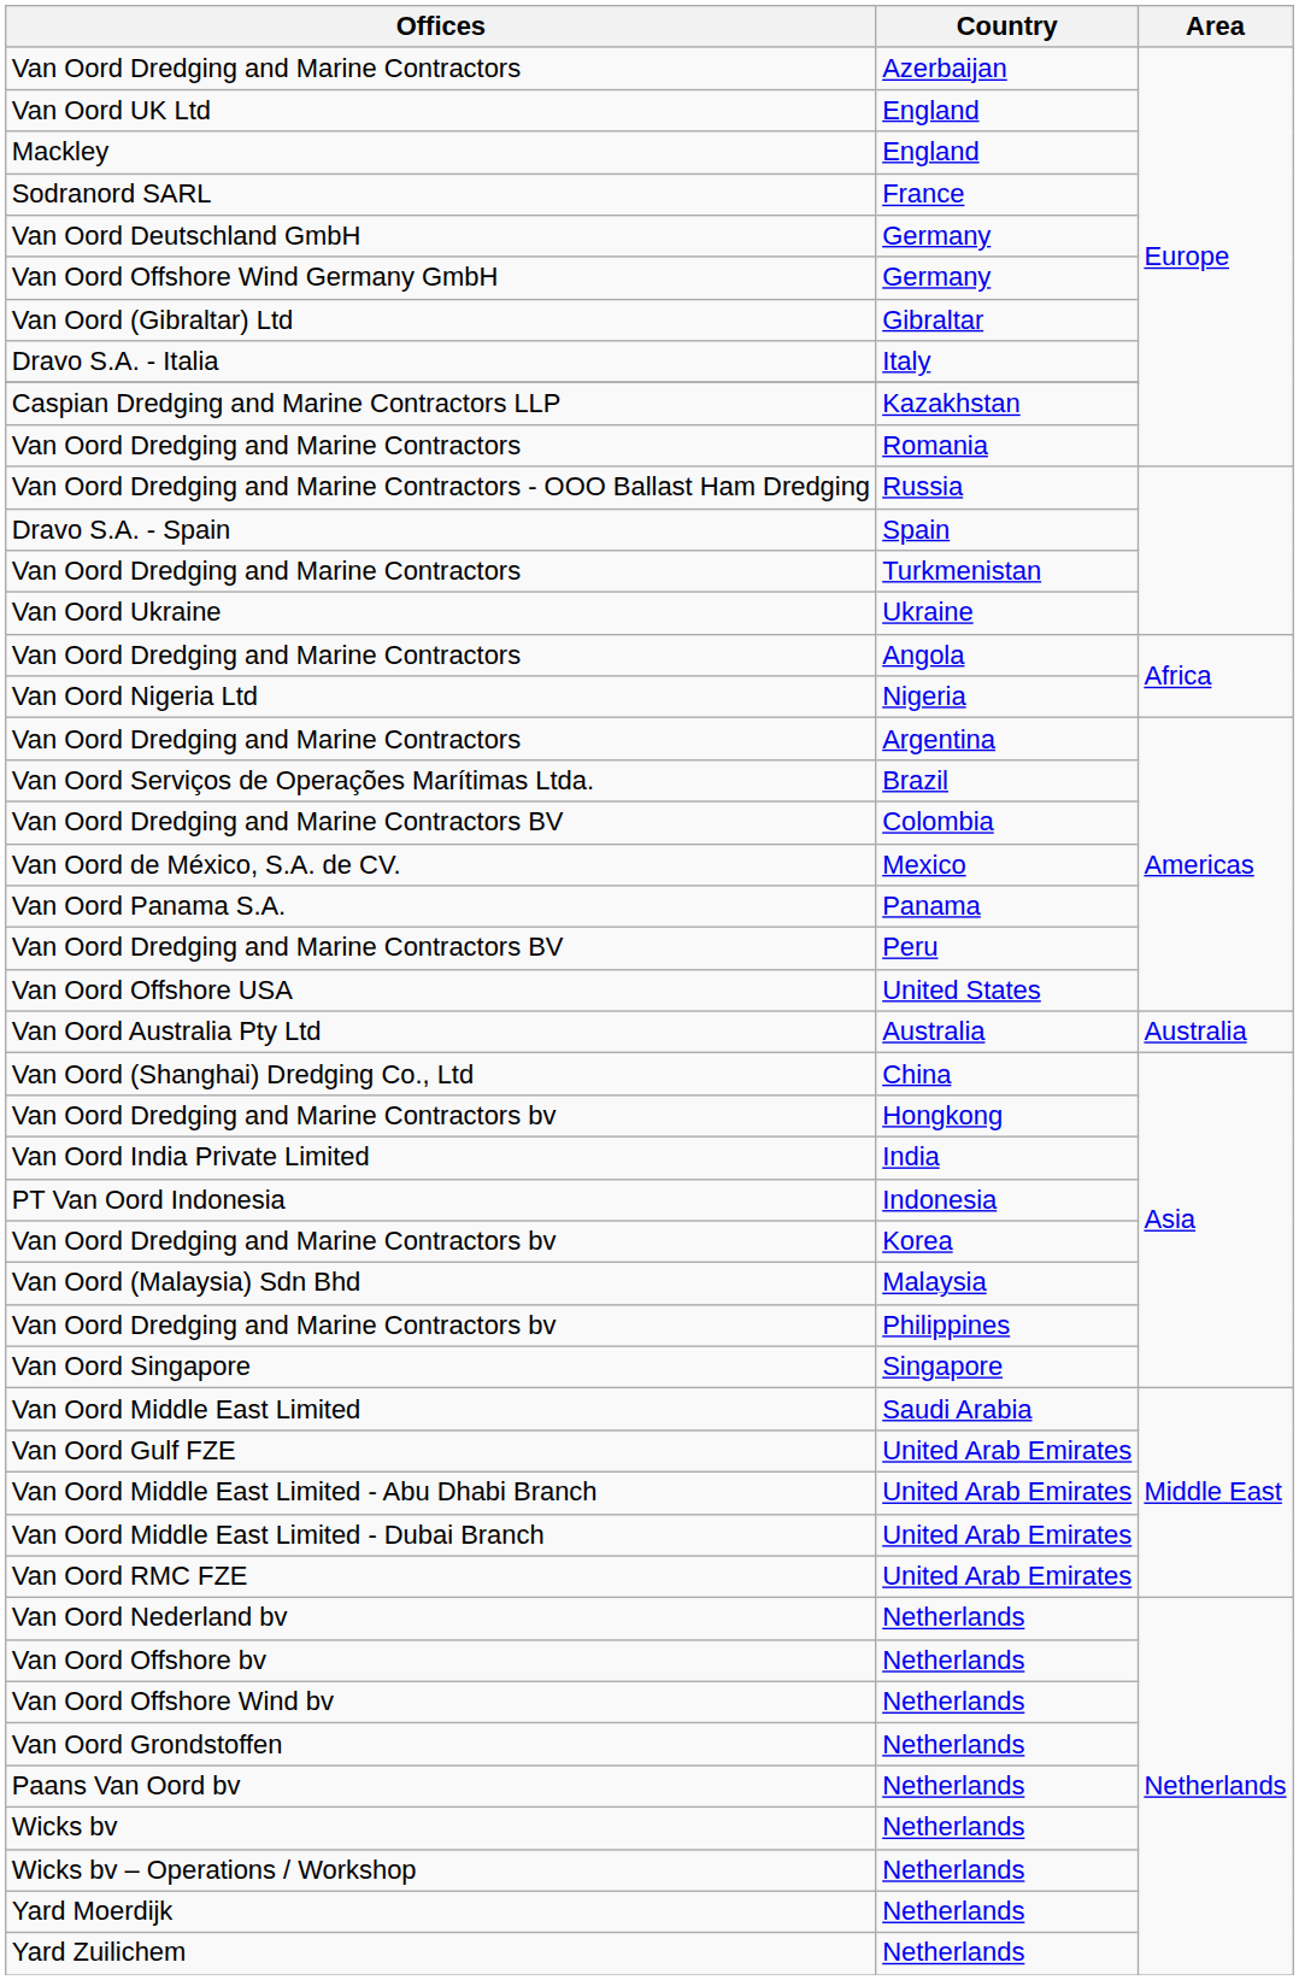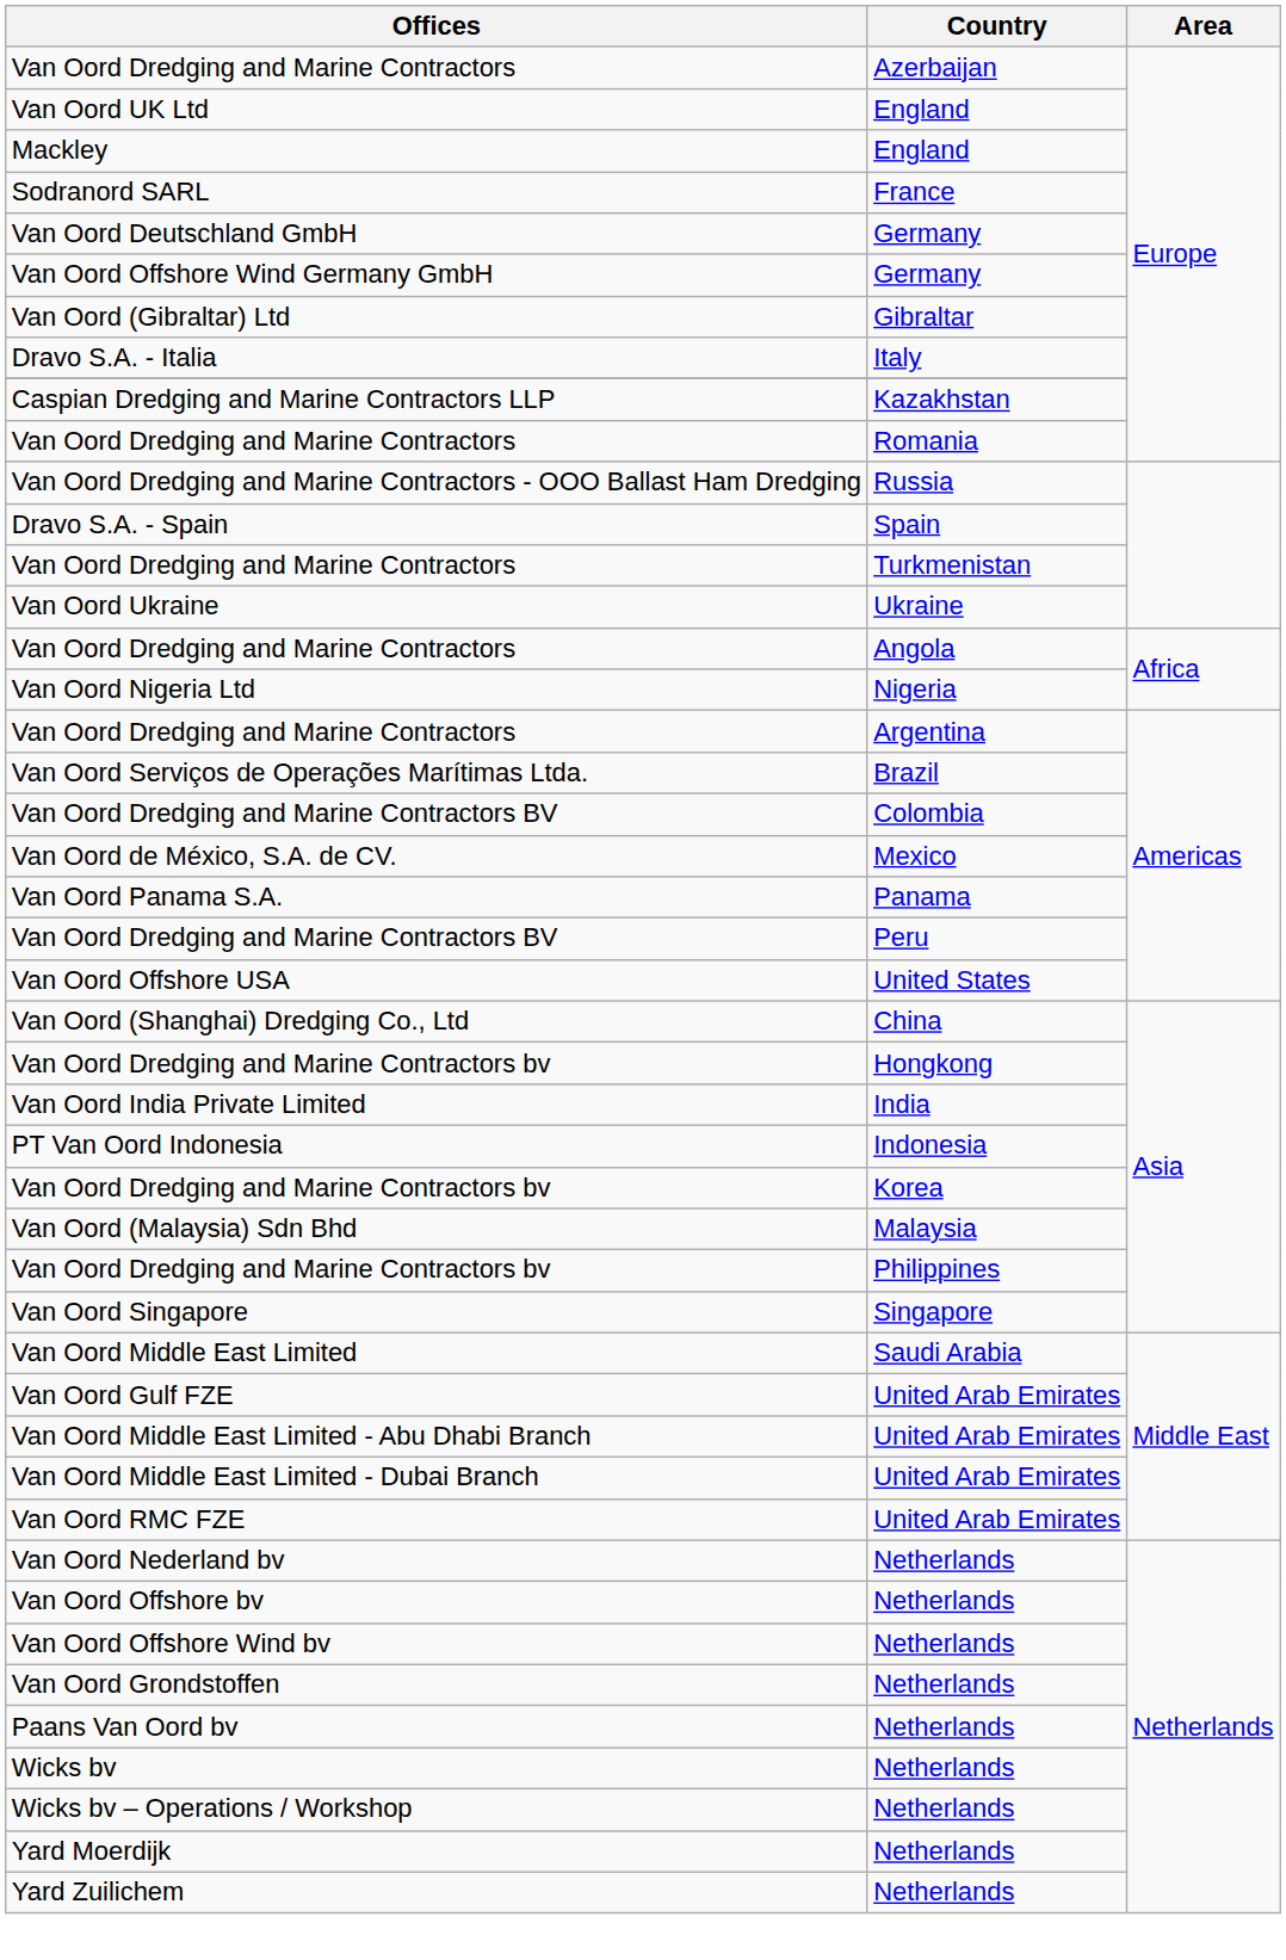 <table class="wikitable sortable">
 <tr>
 <th>Offices</th>
 <th>Country</th>
 <th>Area</th>
 </tr>
 <tr>
 <td>Van Oord Dredging and Marine Contractors</td>
 <td><a href='#'>Azerbaijan</a></td>
 <td rowspan="14"><a href='#'>Europe</a></td>
 </tr>
 <tr>
 <td>Van Oord UK Ltd</td>
 <td><a href='#'>England</a></td>
 </tr>
 <tr>
 <td>Mackley</td>
 <td><a href='#'>England</a></td>
 </tr>
 <tr>
 <td>Sodranord SARL</td>
 <td><a href='#'>France</a></td>
 </tr>
 <tr>
 <td>Van Oord Deutschland GmbH</td>
 <td><a href='#'>Germany</a></td>
 </tr>
 <tr>
 <td>Van Oord Offshore Wind Germany GmbH</td>
 <td><a href='#'>Germany</a></td>
 </tr>
 <tr>
 <td>Van Oord (Gibraltar) Ltd</td>
 <td><a href='#'>Gibraltar</a></td>
 </tr>
 <tr>
 <td>Dravo S.A. - Italia</td>
 <td><a href='#'>Italy</a></td>
 </tr>
 <tr>
 </tr>
 <tr Van Oord AS - Norway || >
 </tr>
 <tr>
 </tr>
 <tr Dravo S.A. - Portugal || >
 </tr>
 <tr>
 <td>Caspian Dredging and Marine Contractors LLP</td>
 <td><a href='#'>Kazakhstan</a></td>
 </tr>
 <tr>
 <td>Van Oord Dredging and Marine Contractors</td>
 <td><a href='#'>Romania</a></td>
 </tr>
 <tr>
 <td>Van Oord Dredging and Marine Contractors - OOO Ballast Ham Dredging</td>
 <td><a href='#'>Russia</a></td>
 </tr>
 <tr>
 <td>Dravo S.A. - Spain</td>
 <td><a href='#'>Spain</a></td>
 </tr>
 <tr>
 <td>Van Oord Dredging and Marine Contractors</td>
 <td><a href='#'>Turkmenistan</a></td>
 </tr>
 <tr>
 <td>Van Oord Ukraine</td>
 <td><a href='#'>Ukraine</a></td>
 </tr>
 <tr>
 <td>Van Oord Dredging and Marine Contractors</td>
 <td><a href='#'>Angola</a></td>
 <td rowspan="2"><a href='#'>Africa</a></td>
 </tr>
 <tr>
 <td>Van Oord Nigeria Ltd</td>
 <td><a href='#'>Nigeria</a></td>
 </tr>
 <tr>
 <td>Van Oord Dredging and Marine Contractors</td>
 <td><a href='#'>Argentina</a></td>
 <td rowspan="7"><a href='#'>Americas</a></td>
 </tr>
 <tr>
 <td>Van Oord Serviços de Operações Marítimas Ltda.</td>
 <td><a href='#'>Brazil</a></td>
 </tr>
 <tr>
 <td>Van Oord Dredging and Marine Contractors BV</td>
 <td><a href='#'>Colombia</a></td>
 </tr>
 <tr>
 <td>Van Oord de México, S.A. de CV.</td>
 <td><a href='#'>Mexico</a></td>
 </tr>
 <tr>
 <td>Van Oord Panama S.A.</td>
 <td><a href='#'>Panama</a></td>
 </tr>
 <tr>
 <td>Van Oord Dredging and Marine Contractors BV</td>
 <td><a href='#'>Peru</a></td>
 </tr>
 <tr>
 <td>Van Oord Offshore USA</td>
 <td><a href='#'>United States</a></td>
 </tr>
 <tr>
-<td>Van Oord Australia Pty Ltd</td>
-<td><a href='#'>Australia</a></td>
-<td><a href='#'>Australia</a></td>
-</tr>
-<tr>
 <td>Van Oord (Shanghai) Dredging Co., Ltd</td>
 <td><a href='#'>China</a></td>
 <td rowspan="8"><a href='#'>Asia</a></td>
 </tr>
 <tr>
 <td>Van Oord Dredging and Marine Contractors bv</td>
 <td><a href='#'>Hongkong</a></td>
 </tr>
 <tr>
 <td>Van Oord India Private Limited</td>
 <td><a href='#'>India</a></td>
 </tr>
 <tr>
 <td>PT Van Oord Indonesia</td>
 <td><a href='#'>Indonesia</a></td>
 </tr>
 <tr>
 <td>Van Oord Dredging and Marine Contractors bv</td>
 <td><a href='#'>Korea</a></td>
 </tr>
 <tr>
 <td>Van Oord (Malaysia) Sdn Bhd</td>
 <td><a href='#'>Malaysia</a></td>
 </tr>
 <tr>
 <td>Van Oord Dredging and Marine Contractors bv</td>
 <td><a href='#'>Philippines</a></td>
 </tr>
 <tr>
 <td>Van Oord Singapore</td>
 <td><a href='#'>Singapore</a></td>
 </tr>
 <tr>
 <td>Van Oord Middle East Limited</td>
 <td><a href='#'>Saudi Arabia</a></td>
 <td rowspan="5"><a href='#'>Middle East</a></td>
 </tr>
 <tr>
 <td>Van Oord Gulf FZE</td>
 <td><a href='#'>United Arab Emirates</a></td>
 </tr>
 <tr>
 <td>Van Oord Middle East Limited - Abu Dhabi Branch</td>
 <td><a href='#'>United Arab Emirates</a></td>
 </tr>
 <tr>
 <td>Van Oord Middle East Limited - Dubai Branch</td>
 <td><a href='#'>United Arab Emirates</a></td>
 </tr>
 <tr>
 <td>Van Oord RMC FZE</td>
 <td><a href='#'>United Arab Emirates</a></td>
 </tr>
 <tr>
 <td>Van Oord Nederland bv</td>
 <td><a href='#'>Netherlands</a></td>
 <td rowspan="9"><a href='#'>Netherlands</a></td>
 </tr>
 <tr>
 <td>Van Oord Offshore bv</td>
 <td><a href='#'>Netherlands</a></td>
 </tr>
 <tr>
 <td>Van Oord Offshore Wind bv</td>
 <td><a href='#'>Netherlands</a></td>
 </tr>
 <tr>
 <td>Van Oord Grondstoffen</td>
 <td><a href='#'>Netherlands</a></td>
 </tr>
 <tr>
 <td>Paans Van Oord bv</td>
 <td><a href='#'>Netherlands</a></td>
 </tr>
 <tr>
 <td>Wicks bv</td>
 <td><a href='#'>Netherlands</a></td>
 </tr>
 <tr>
 <td>Wicks bv – Operations / Workshop</td>
 <td><a href='#'>Netherlands</a></td>
 </tr>
 <tr>
 <td>Yard Moerdijk</td>
 <td><a href='#'>Netherlands</a></td>
 </tr>
 <tr>
 <td>Yard Zuilichem</td>
 <td><a href='#'>Netherlands</a></td>
 </tr>
 </table>
